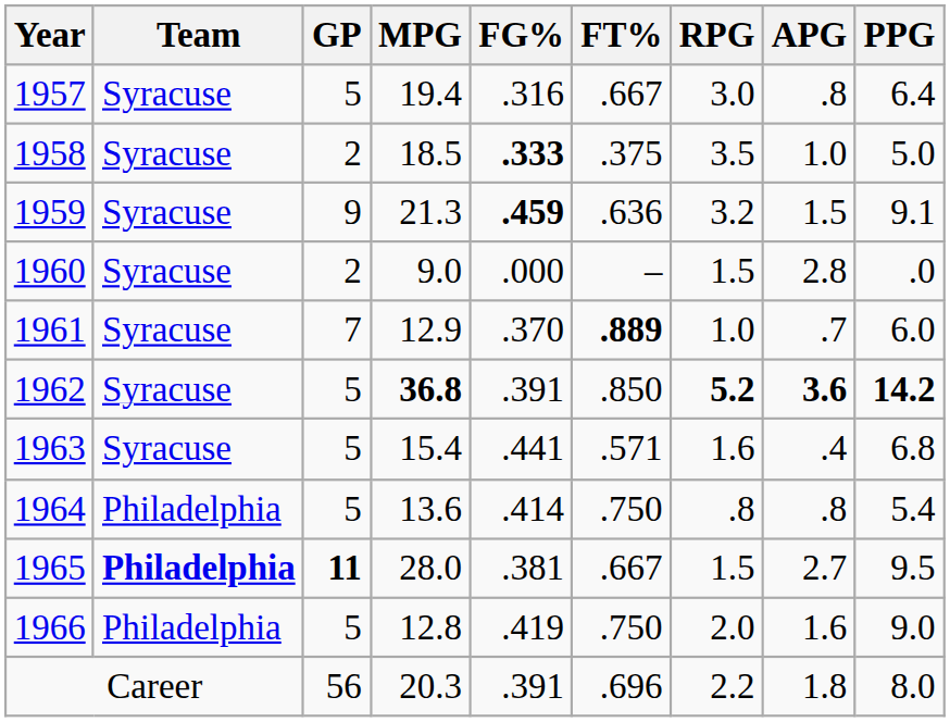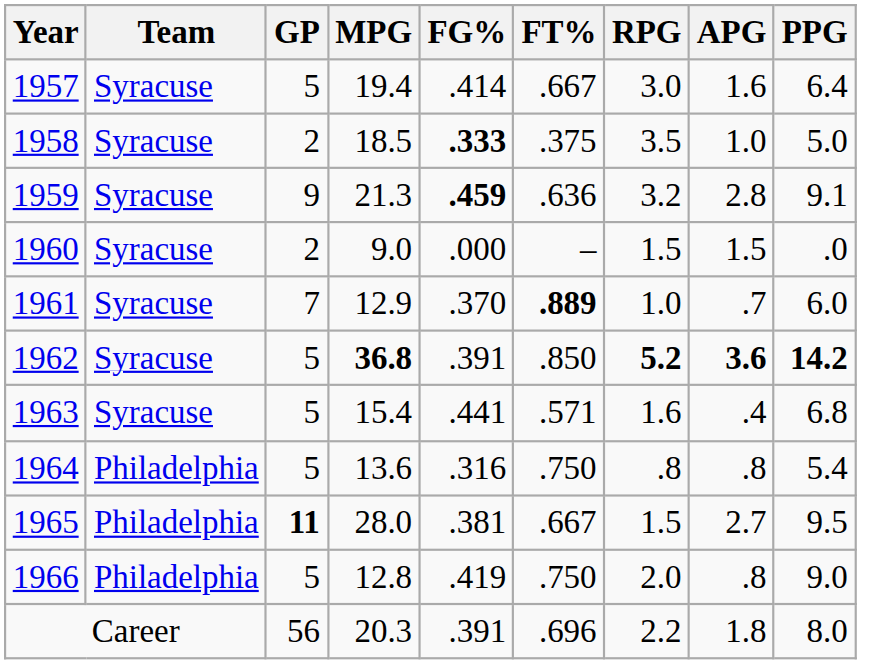 <table class="wikitable sortable" style="font-size:95%; text-align:right;">
 <tr>
 <th>Year</th>
 <th>Team</th>
 <th>GP</th>
 <th>MPG</th>
 <th>FG%</th>
 <th>FT%</th>
 <th>RPG</th>
 <th>APG</th>
 <th>PPG</th>
 </tr>
 <tr>
 <td style="text-align:left;"><a href='#'>1957</a></td>
 <td style="text-align:left;"><a href='#'>Syracuse</a></td>
 <td>5</td>
 <td>19.4</td>
-<td>.316</td>
+<td>.414</td>
 <td>.667</td>
 <td>3.0</td>
-<td>.8</td>
+<td>1.6</td>
 <td>6.4</td>
 </tr>
 <tr>
 <td style="text-align:left;"><a href='#'>1958</a></td>
 <td style="text-align:left;"><a href='#'>Syracuse</a></td>
 <td>2</td>
 <td>18.5</td>
 <td><strong>.333</strong></td>
 <td>.375</td>
 <td>3.5</td>
 <td>1.0</td>
 <td>5.0</td>
 </tr>
 <tr>
 <td style="text-align:left;"><a href='#'>1959</a></td>
 <td style="text-align:left;"><a href='#'>Syracuse</a></td>
 <td>9</td>
 <td>21.3</td>
 <td><strong>.459</strong></td>
 <td>.636</td>
 <td>3.2</td>
-<td>1.5</td>
+<td>2.8</td>
 <td>9.1</td>
 </tr>
 <tr>
 <td style="text-align:left;"><a href='#'>1960</a></td>
 <td style="text-align:left;"><a href='#'>Syracuse</a></td>
 <td>2</td>
 <td>9.0</td>
 <td>.000</td>
 <td>–</td>
 <td>1.5</td>
-<td>2.8</td>
+<td>1.5</td>
 <td>.0</td>
 </tr>
 <tr>
 <td style="text-align:left;"><a href='#'>1961</a></td>
 <td style="text-align:left;"><a href='#'>Syracuse</a></td>
 <td>7</td>
 <td>12.9</td>
 <td>.370</td>
 <td><strong>.889</strong></td>
 <td>1.0</td>
 <td>.7</td>
 <td>6.0</td>
 </tr>
 <tr>
 <td style="text-align:left;"><a href='#'>1962</a></td>
 <td style="text-align:left;"><a href='#'>Syracuse</a></td>
 <td>5</td>
 <td><strong>36.8</strong></td>
 <td>.391</td>
 <td>.850</td>
 <td><strong>5.2</strong></td>
 <td><strong>3.6</strong></td>
 <td><strong>14.2</strong></td>
 </tr>
 <tr>
 <td style="text-align:left;"><a href='#'>1963</a></td>
 <td style="text-align:left;"><a href='#'>Syracuse</a></td>
 <td>5</td>
 <td>15.4</td>
 <td>.441</td>
 <td>.571</td>
 <td>1.6</td>
 <td>.4</td>
 <td>6.8</td>
 </tr>
 <tr>
 <td style="text-align:left;"><a href='#'>1964</a></td>
 <td style="text-align:left;"><a href='#'>Philadelphia</a></td>
 <td>5</td>
 <td>13.6</td>
-<td>.414</td>
+<td>.316</td>
 <td>.750</td>
 <td>.8</td>
 <td>.8</td>
 <td>5.4</td>
 </tr>
 <tr>
 <td style="text-align:left;"><a href='#'>1965</a></td>
-<td style="text-align:left;"><strong><a href='#'>Philadelphia</a></strong></td>
+<td style="text-align:left;"><a href='#'>Philadelphia</a></td>
 <td><strong>11</strong></td>
 <td>28.0</td>
 <td>.381</td>
 <td>.667</td>
 <td>1.5</td>
 <td>2.7</td>
 <td>9.5</td>
 </tr>
 <tr>
 <td style="text-align:left;"><a href='#'>1966</a></td>
 <td style="text-align:left;"><a href='#'>Philadelphia</a></td>
 <td>5</td>
 <td>12.8</td>
 <td>.419</td>
 <td>.750</td>
 <td>2.0</td>
-<td>1.6</td>
+<td>.8</td>
 <td>9.0</td>
 </tr>
 <tr>
 <td colspan="2" style="text-align:center;">Career</td>
 <td>56</td>
 <td>20.3</td>
 <td>.391</td>
 <td>.696</td>
 <td>2.2</td>
 <td>1.8</td>
 <td>8.0</td>
 </tr>
 </table>
